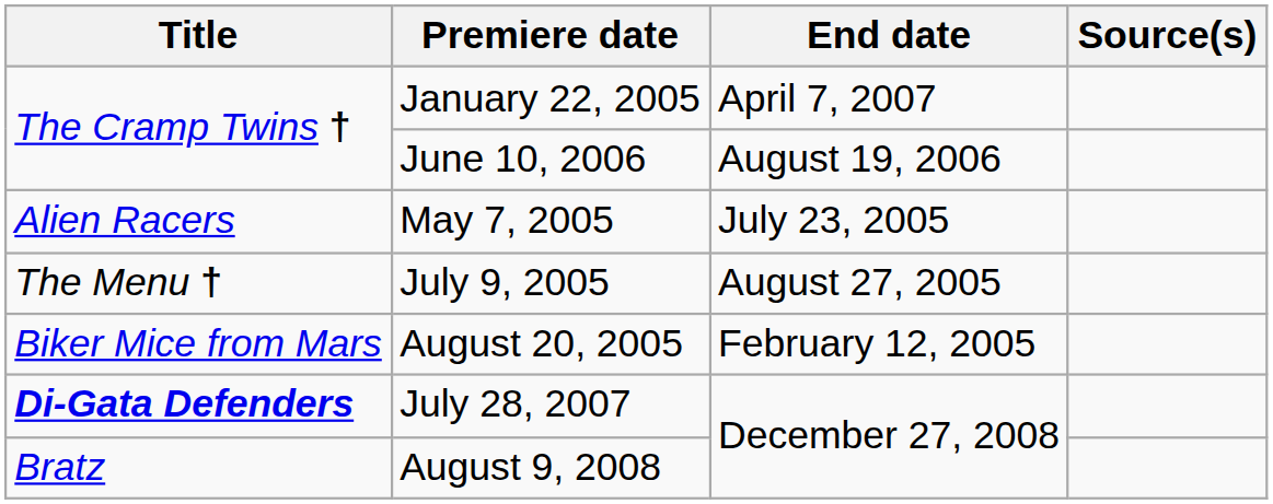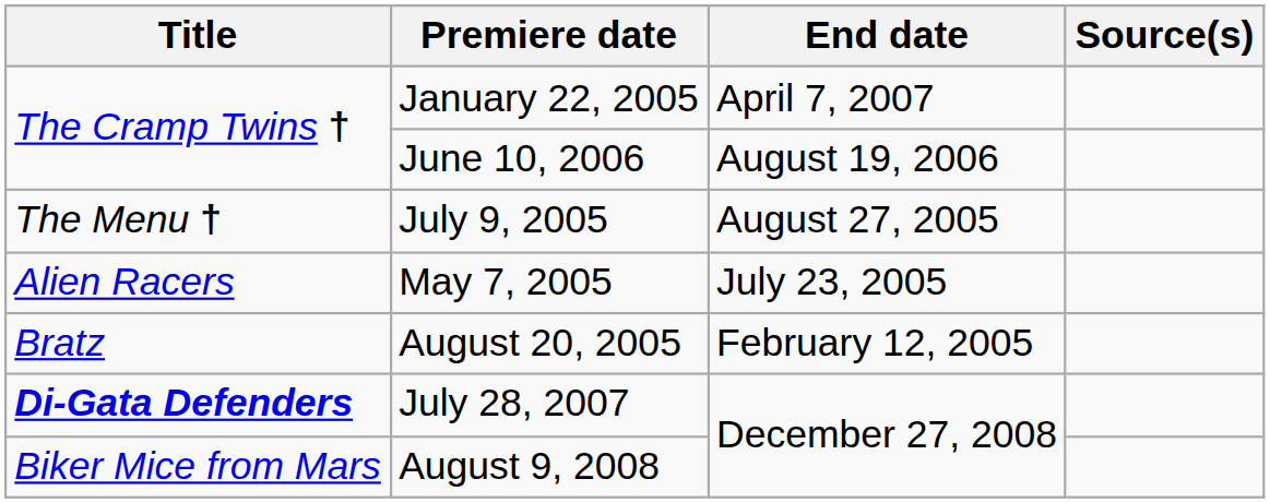 <table class="wikitable sortable">
 <tr>
 <th>Title</th>
 <th>Premiere date</th>
 <th>End date</th>
 <th>Source(s)</th>
 </tr>
 <tr>
 <td rowspan=2><em><a href='#'>The Cramp Twins</a></em> <strong>†</strong></td>
 <td>January 22, 2005</td>
 <td>April 7, 2007</td>
 </tr>
 <tr>
 <td>June 10, 2006</td>
 <td>August 19, 2006</td>
 <td></td>
 </tr>
 <tr>
+<td><em>The Menu</em> <strong>†</strong></td>
+<td>July 9, 2005</td>
+<td>August 27, 2005</td>
+<td></td>
+</tr>
+<tr>
 <td><em><a href='#'>Alien Racers</a></em></td>
 <td>May 7, 2005</td>
 <td>July 23, 2005</td>
 <td></td>
 </tr>
 <tr>
-<td><em>The Menu</em> <strong>†</strong></td>
-<td>July 9, 2005</td>
-<td>August 27, 2005</td>
-<td></td>
-</tr>
-<tr>
-<td><em><a href='#'>Biker Mice from Mars</a></em></td>
+<td><em><a href='#'>Bratz</a></em></td>
 <td>August 20, 2005</td>
 <td>February 12, 2005</td>
 <td></td>
 </tr>
 <tr>
 <td><strong><em><a href='#'>Di-Gata Defenders</a></em></strong></td>
 <td>July 28, 2007</td>
 <td rowspan="2">December 27, 2008</td>
 <td></td>
 </tr>
 <tr>
-<td><em><a href='#'>Bratz</a></em></td>
+<td><em><a href='#'>Biker Mice from Mars</a></em></td>
 <td>August 9, 2008</td>
 <td></td>
 </tr>
 </table>
